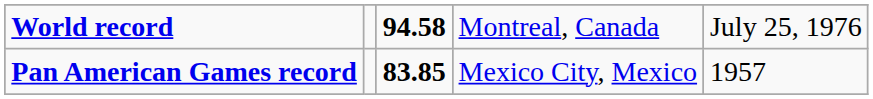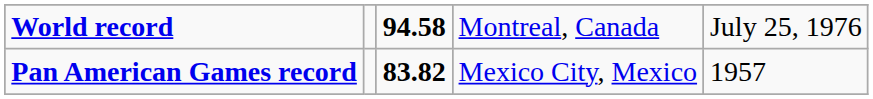 <table class="wikitable">
 <tr>
 <td><strong><a href='#'>World record</a></strong></td>
 <td></td>
 <td><strong>94.58</strong></td>
 <td><a href='#'>Montreal</a>, <a href='#'>Canada</a></td>
 <td>July 25, 1976</td>
 </tr>
 <tr>
 <td><strong><a href='#'>Pan American Games record</a></strong></td>
 <td></td>
-<td><strong>83.85</strong></td>
+<td><strong>83.82</strong></td>
 <td><a href='#'>Mexico City</a>, <a href='#'>Mexico</a></td>
 <td>1957</td>
 </tr>
 </table>
